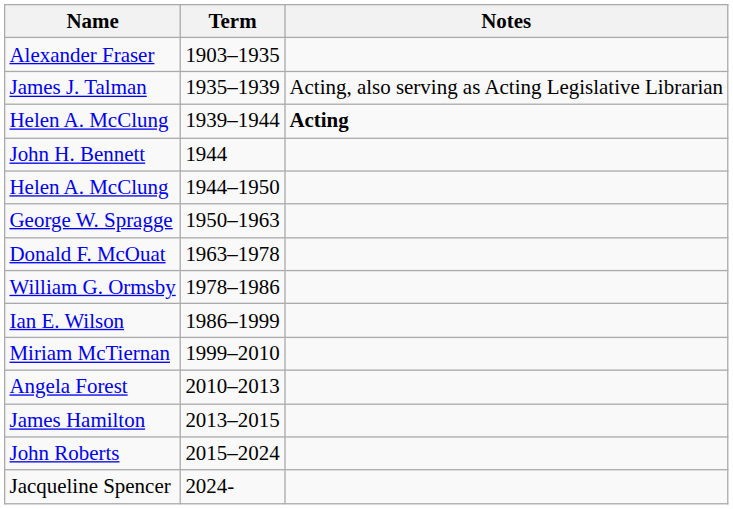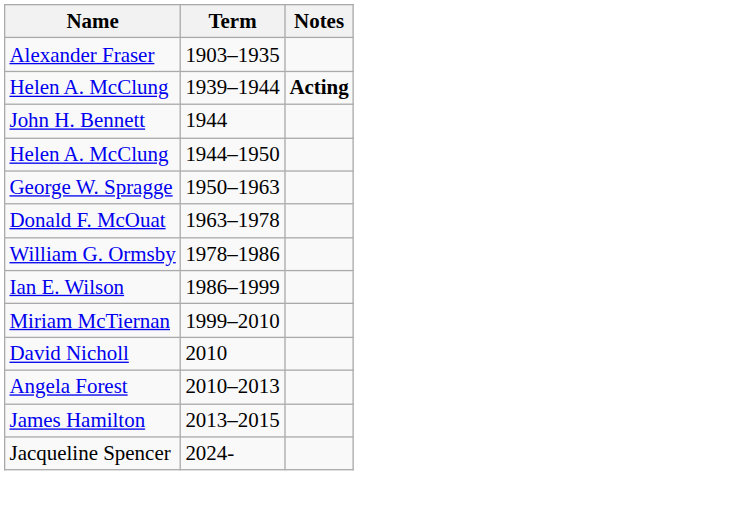 <table class=wikitable>
 <tr>
 <th>Name</th>
 <th>Term</th>
 <th>Notes</th>
 </tr>
 <tr>
 <td><a href='#'>Alexander Fraser</a></td>
 <td>1903–1935</td>
 <td></td>
-</tr>
-<tr>
-<td><a href='#'>James J. Talman</a></td>
-<td>1935–1939</td>
-<td>Acting, also serving as Acting Legislative Librarian</td>
 </tr>
 <tr>
 <td><a href='#'>Helen A. McClung</a></td>
 <td>1939–1944</td>
 <td><strong>Acting</strong></td>
 </tr>
 <tr>
 <td><a href='#'>John H. Bennett</a></td>
 <td>1944</td>
 <td></td>
 </tr>
 <tr>
 <td><a href='#'>Helen A. McClung</a></td>
 <td>1944–1950</td>
 <td></td>
 </tr>
 <tr>
 <td><a href='#'>George W. Spragge</a></td>
 <td>1950–1963</td>
 <td></td>
 </tr>
 <tr>
 <td><a href='#'>Donald F. McOuat</a></td>
 <td>1963–1978</td>
 <td></td>
 </tr>
 <tr>
 <td><a href='#'>William G. Ormsby</a></td>
 <td>1978–1986</td>
 <td></td>
 </tr>
 <tr>
 <td><a href='#'>Ian E. Wilson</a></td>
 <td>1986–1999</td>
 <td></td>
 </tr>
 <tr>
 <td><a href='#'>Miriam McTiernan</a></td>
 <td>1999–2010</td>
 <td></td>
 </tr>
 <tr>
+<td><a href='#'>David Nicholl</a></td>
+<td>2010</td>
+<td></td>
+</tr>
+<tr>
 <td><a href='#'>Angela Forest</a></td>
 <td>2010–2013</td>
 <td></td>
 </tr>
 <tr>
 <td><a href='#'>James Hamilton</a></td>
 <td>2013–2015</td>
 <td></td>
 </tr>
 <tr>
-<td><a href='#'>John Roberts</a></td>
-<td>2015–2024</td>
-<td></td>
-</tr>
-<tr>
 <td>Jacqueline Spencer</td>
 <td>2024-</td>
 <td></td>
 </tr>
 </table>
